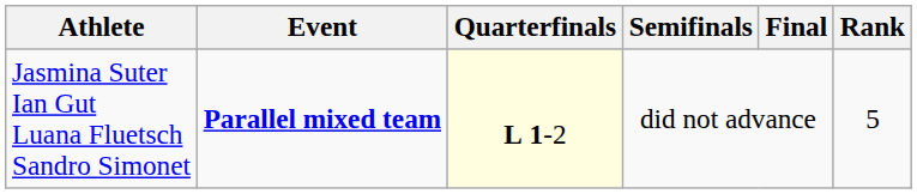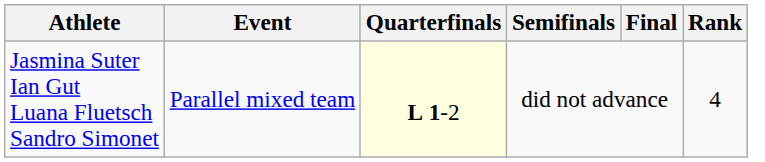 <table class="wikitable">
 <tr>
 <th>Athlete</th>
 <th>Event</th>
 <th>Quarterfinals</th>
 <th>Semifinals</th>
 <th>Final</th>
 <th>Rank</th>
 </tr>
 <tr>
 <td><a href='#'>Jasmina Suter</a><br><a href='#'>Ian Gut</a><br><a href='#'>Luana Fluetsch</a><br><a href='#'>Sandro Simonet</a></td>
-<td><strong><a href='#'>Parallel mixed team</a></strong></td>
+<td><a href='#'>Parallel mixed team</a></td>
 <td align="center" style="background: lightyellow;"><br><strong>L</strong> <strong>1</strong>-2</td>
 <td align="center" colspan=2>did not advance</td>
-<td align="center">5</td>
+<td align="center">4</td>
 </tr>
 </table>
